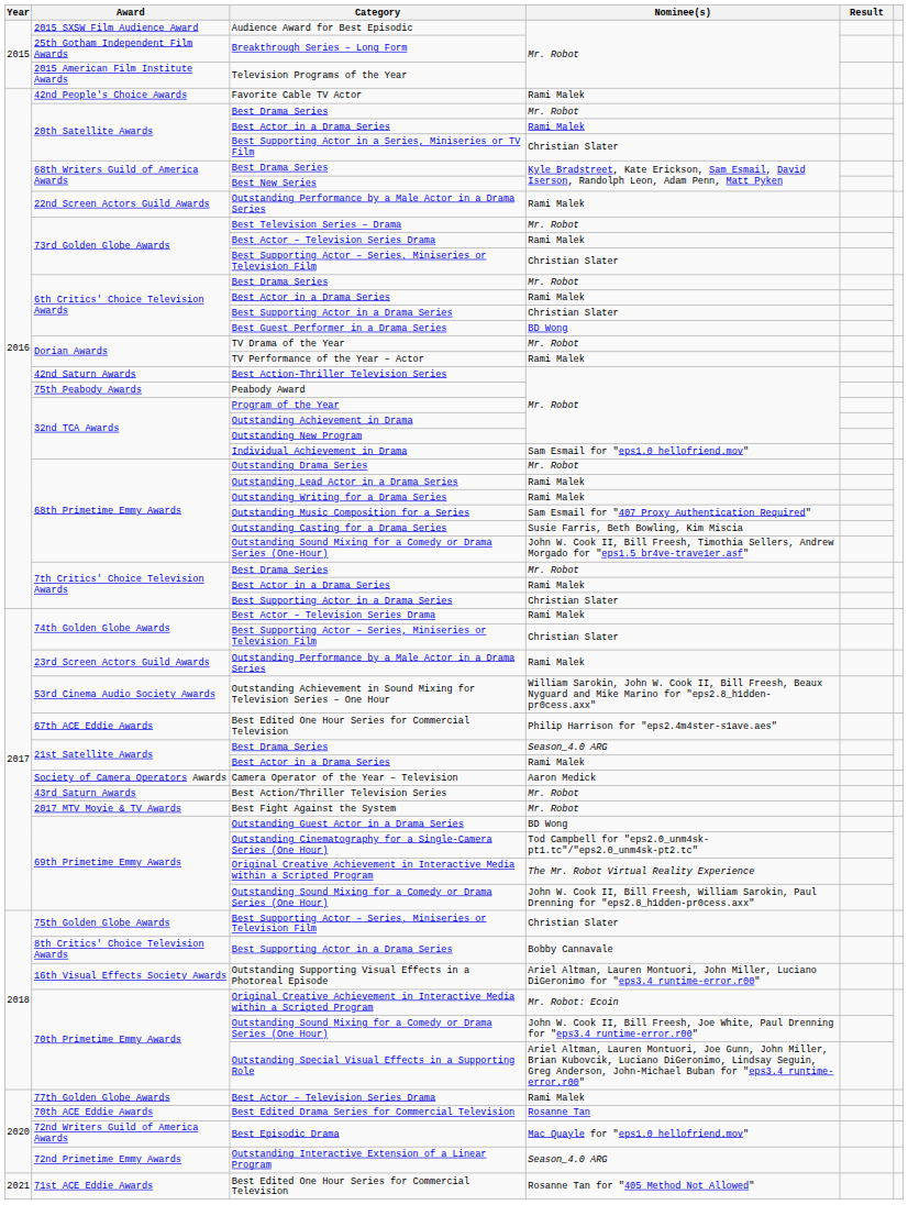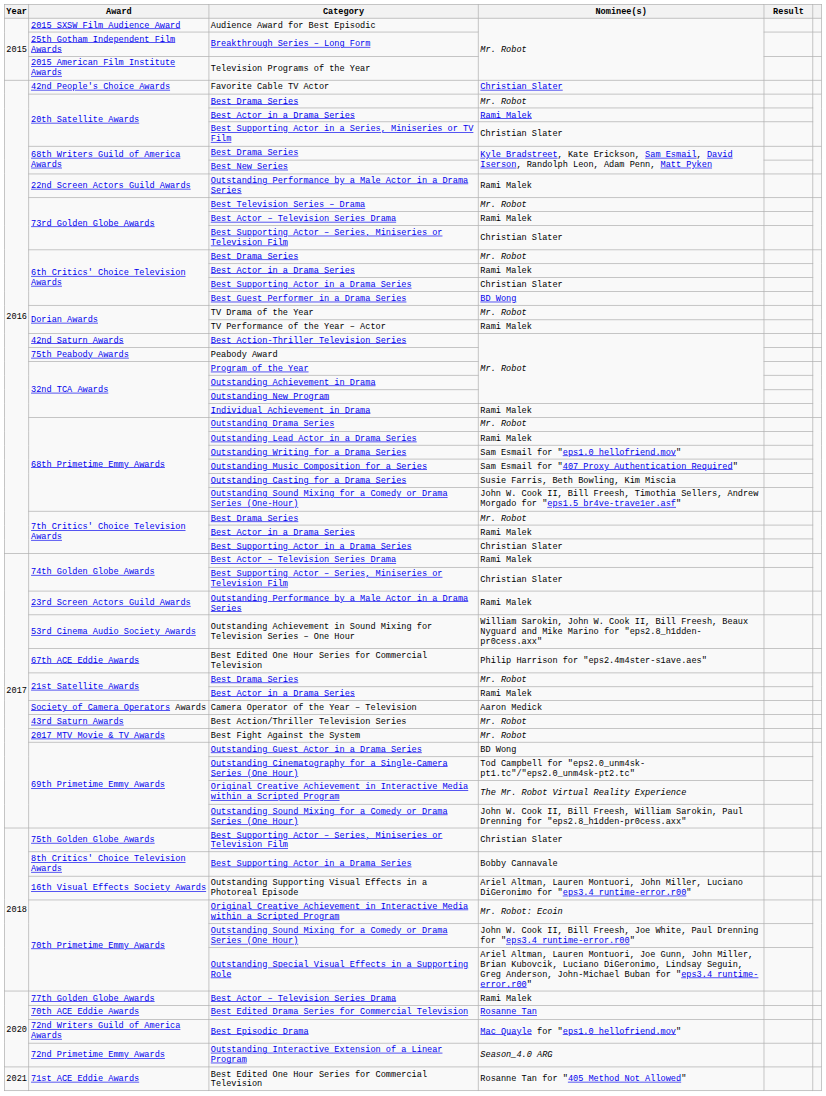 <table class="wikitable sortable" style="width:98%">
 <tr>
 <th scope="col" style="width:3%;">Year</th>
 <th scope="col" style="width:22%;">Award</th>
 <th scope="col" style="width:33%;">Category</th>
 <th>Nominee(s)</th>
 <th scope="col" style="width:6%;">Result</th>
 <th scope="col" class="unsortable" style="width:1%;"></th>
 </tr>
 <tr>
 <td rowspan="3" style="text-align:center;">2015</td>
 <td><a href='#'>2015 SXSW Film Audience Award</a></td>
 <td>Audience Award for Best Episodic</td>
 <td rowspan="3"><em>Mr. Robot</em></td>
 <td></td>
 <td></td>
 </tr>
 <tr>
 <td><a href='#'>25th Gotham Independent Film Awards</a></td>
 <td><a href='#'>Breakthrough Series – Long Form</a></td>
 <td></td>
 <td></td>
 </tr>
 <tr>
 <td><a href='#'>2015 American Film Institute Awards</a></td>
 <td>Television Programs of the Year</td>
 <td></td>
 <td></td>
 </tr>
 <tr>
 <td rowspan="31" style="text-align:center;">2016</td>
 <td><a href='#'>42nd People's Choice Awards</a></td>
 <td>Favorite Cable TV Actor</td>
-<td>Rami Malek</td>
+<td><a href='#'>Christian Slater</a></td>
 <td></td>
 <td></td>
 </tr>
 <tr>
 <td rowspan="3"><a href='#'>20th Satellite Awards</a></td>
 <td><a href='#'>Best Drama Series</a></td>
 <td><em>Mr. Robot</em></td>
 <td></td>
 <td rowspan="3"></td>
 </tr>
 <tr>
 <td><a href='#'>Best Actor in a Drama Series</a></td>
 <td><a href='#'>Rami Malek</a></td>
 <td></td>
 </tr>
 <tr>
 <td><a href='#'>Best Supporting Actor in a Series, Miniseries or TV Film</a></td>
 <td>Christian Slater</td>
 <td></td>
 </tr>
 <tr>
 <td rowspan="2"><a href='#'>68th Writers Guild of America Awards</a></td>
 <td><a href='#'>Best Drama Series</a></td>
 <td rowspan="2"><a href='#'>Kyle Bradstreet</a>, Kate Erickson, <a href='#'>Sam Esmail</a>, <a href='#'>David Iserson</a>, Randolph Leon, Adam Penn, <a href='#'>Matt Pyken</a></td>
 <td></td>
 <td rowspan="2"></td>
 </tr>
 <tr>
 <td><a href='#'>Best New Series</a></td>
 <td></td>
 </tr>
 <tr>
 <td><a href='#'>22nd Screen Actors Guild Awards</a></td>
 <td><a href='#'>Outstanding Performance by a Male Actor in a Drama Series</a></td>
 <td>Rami Malek</td>
 <td></td>
 <td></td>
 </tr>
 <tr>
 <td rowspan="3"><a href='#'>73rd Golden Globe Awards</a></td>
 <td><a href='#'>Best Television Series – Drama</a></td>
 <td><em>Mr. Robot</em></td>
 <td></td>
 <td rowspan="3"></td>
 </tr>
 <tr>
 <td><a href='#'>Best Actor – Television Series Drama</a></td>
 <td>Rami Malek</td>
 <td></td>
 </tr>
 <tr>
 <td><a href='#'>Best Supporting Actor – Series, Miniseries or Television Film</a></td>
 <td>Christian Slater</td>
 <td></td>
 </tr>
 <tr>
 <td rowspan="4"><a href='#'>6th Critics' Choice Television Awards</a></td>
 <td><a href='#'>Best Drama Series</a></td>
 <td><em>Mr. Robot</em></td>
 <td></td>
 <td rowspan="4"></td>
 </tr>
 <tr>
 <td><a href='#'>Best Actor in a Drama Series</a></td>
 <td>Rami Malek</td>
 <td></td>
 </tr>
 <tr>
 <td><a href='#'>Best Supporting Actor in a Drama Series</a></td>
 <td>Christian Slater</td>
 <td></td>
 </tr>
 <tr>
 <td><a href='#'>Best Guest Performer in a Drama Series</a></td>
 <td><a href='#'>BD Wong</a></td>
 <td></td>
 </tr>
 <tr>
 <td rowspan="2"><a href='#'>Dorian Awards</a></td>
 <td>TV Drama of the Year</td>
 <td><em>Mr. Robot</em></td>
 <td></td>
 <td rowspan="2"></td>
 </tr>
 <tr>
 <td>TV Performance of the Year – Actor</td>
 <td>Rami Malek</td>
 <td></td>
 </tr>
 <tr>
 <td><a href='#'>42nd Saturn Awards</a></td>
 <td><a href='#'>Best Action-Thriller Television Series</a></td>
 <td rowspan="5"><em>Mr. Robot</em></td>
 <td></td>
 <td></td>
 </tr>
 <tr>
 <td><a href='#'>75th Peabody Awards</a></td>
 <td>Peabody Award</td>
 <td></td>
 <td></td>
 </tr>
 <tr>
 <td rowspan="4"><a href='#'>32nd TCA Awards</a></td>
 <td><a href='#'>Program of the Year</a></td>
 <td></td>
 <td rowspan="4"></td>
 </tr>
 <tr>
 <td><a href='#'>Outstanding Achievement in Drama</a></td>
 <td></td>
 </tr>
 <tr>
 <td><a href='#'>Outstanding New Program</a></td>
 <td></td>
 </tr>
 <tr>
 <td><a href='#'>Individual Achievement in Drama</a></td>
-<td>Sam Esmail for "<a href='#'>eps1.0 hellofriend.mov</a>"</td>
+<td>Rami Malek</td>
 <td></td>
 </tr>
 <tr>
 <td rowspan="6"><a href='#'>68th Primetime Emmy Awards</a></td>
 <td><a href='#'>Outstanding Drama Series</a></td>
 <td><em>Mr. Robot</em></td>
 <td></td>
 <td rowspan="6"></td>
 </tr>
 <tr>
 <td><a href='#'>Outstanding Lead Actor in a Drama Series</a></td>
 <td>Rami Malek</td>
 <td></td>
 </tr>
 <tr>
 <td><a href='#'>Outstanding Writing for a Drama Series</a></td>
-<td>Rami Malek</td>
+<td>Sam Esmail for "<a href='#'>eps1.0 hellofriend.mov</a>"</td>
 <td></td>
 </tr>
 <tr>
 <td><a href='#'>Outstanding Music Composition for a Series</a></td>
 <td rowspan="1">Sam Esmail for "<a href='#'>407 Proxy Authentication Required</a>"</td>
 <td></td>
 </tr>
 <tr>
 <td><a href='#'>Outstanding Casting for a Drama Series</a></td>
 <td>Susie Farris, Beth Bowling, Kim Miscia</td>
 <td></td>
 </tr>
 <tr>
 <td><a href='#'>Outstanding Sound Mixing for a Comedy or Drama Series (One-Hour)</a></td>
 <td>John W. Cook II, Bill Freesh, Timothia Sellers, Andrew Morgado for "<a href='#'>eps1.5 br4ve-trave1er.asf</a>"</td>
 <td></td>
 </tr>
 <tr>
 <td rowspan="3"><a href='#'>7th Critics' Choice Television Awards</a></td>
 <td><a href='#'>Best Drama Series</a></td>
 <td><em>Mr. Robot</em></td>
 <td></td>
 <td rowspan="3"></td>
 </tr>
 <tr>
 <td><a href='#'>Best Actor in a Drama Series</a></td>
 <td>Rami Malek</td>
 <td></td>
 </tr>
 <tr>
 <td><a href='#'>Best Supporting Actor in a Drama Series</a></td>
 <td>Christian Slater</td>
 <td></td>
 </tr>
 <tr>
 <td rowspan="14" style="text-align:center;">2017</td>
 <td rowspan="2"><a href='#'>74th Golden Globe Awards</a></td>
 <td><a href='#'>Best Actor – Television Series Drama</a></td>
 <td>Rami Malek</td>
 <td></td>
 <td rowspan="2"></td>
 </tr>
 <tr>
 <td><a href='#'>Best Supporting Actor – Series, Miniseries or Television Film</a></td>
 <td>Christian Slater</td>
 <td></td>
 </tr>
 <tr>
 <td><a href='#'>23rd Screen Actors Guild Awards</a></td>
 <td><a href='#'>Outstanding Performance by a Male Actor in a Drama Series</a></td>
 <td>Rami Malek</td>
 <td></td>
 <td></td>
 </tr>
 <tr>
 <td><a href='#'>53rd Cinema Audio Society Awards</a></td>
 <td>Outstanding Achievement in Sound Mixing for Television Series – One Hour</td>
 <td>William Sarokin, John W. Cook II, Bill Freesh, Beaux Nyguard and Mike Marino for "eps2.8_h1dden-pr0cess.axx"</td>
 <td></td>
 <td></td>
 </tr>
 <tr>
 <td><a href='#'>67th ACE Eddie Awards</a></td>
 <td>Best Edited One Hour Series for Commercial Television</td>
 <td>Philip Harrison for "eps2.4m4ster-s1ave.aes"</td>
 <td></td>
 <td></td>
 </tr>
 <tr>
 <td rowspan="2"><a href='#'>21st Satellite Awards</a></td>
 <td><a href='#'>Best Drama Series</a></td>
-<td rowspan="1"><em>Season_4.0 ARG</em></td>
+<td><em>Mr. Robot</em></td>
 <td></td>
 <td rowspan="2"><br></td>
 </tr>
 <tr>
 <td><a href='#'>Best Actor in a Drama Series</a></td>
 <td>Rami Malek</td>
 <td></td>
 </tr>
 <tr>
 <td><a href='#'>Society of Camera Operators</a> Awards</td>
 <td>Camera Operator of the Year – Television</td>
 <td>Aaron Medick</td>
 <td></td>
 <td></td>
 </tr>
 <tr>
 <td><a href='#'>43rd Saturn Awards</a></td>
 <td>Best Action/Thriller Television Series</td>
 <td><em>Mr. Robot</em></td>
 <td></td>
 <td></td>
 </tr>
 <tr>
 <td><a href='#'>2017 MTV Movie & TV Awards</a></td>
 <td>Best Fight Against the System</td>
 <td><em>Mr. Robot</em></td>
 <td></td>
 <td></td>
 </tr>
 <tr>
 <td rowspan="4"><a href='#'>69th Primetime Emmy Awards</a></td>
 <td><a href='#'>Outstanding Guest Actor in a Drama Series</a></td>
 <td>BD Wong</td>
 <td></td>
 <td rowspan="4"></td>
 </tr>
 <tr>
 <td><a href='#'>Outstanding Cinematography for a Single-Camera Series (One Hour)</a></td>
 <td>Tod Campbell for "eps2.0_unm4sk-pt1.tc"/"eps2.0_unm4sk-pt2.tc"</td>
 <td></td>
 </tr>
 <tr>
 <td><a href='#'>Original Creative Achievement in Interactive Media within a Scripted Program</a></td>
 <td><em>The Mr. Robot Virtual Reality Experience</em></td>
 <td></td>
 </tr>
 <tr>
 <td><a href='#'>Outstanding Sound Mixing for a Comedy or Drama Series (One Hour)</a></td>
 <td>John W. Cook II, Bill Freesh, William Sarokin, Paul Drenning for "eps2.8_h1dden-pr0cess.axx"</td>
 <td></td>
 </tr>
 <tr>
 <td rowspan="6" style="text-align:center;">2018</td>
 <td><a href='#'>75th Golden Globe Awards</a></td>
 <td><a href='#'>Best Supporting Actor – Series, Miniseries or Television Film</a></td>
 <td>Christian Slater</td>
 <td></td>
 <td></td>
 </tr>
 <tr>
 <td><a href='#'>8th Critics' Choice Television Awards</a></td>
 <td><a href='#'>Best Supporting Actor in a Drama Series</a></td>
 <td>Bobby Cannavale</td>
 <td></td>
 <td></td>
 </tr>
 <tr>
 <td><a href='#'>16th Visual Effects Society Awards</a></td>
 <td>Outstanding Supporting Visual Effects in a Photoreal Episode</td>
 <td>Ariel Altman, Lauren Montuori, John Miller, Luciano DiGeronimo for "<a href='#'>eps3.4 runtime-error.r00</a>"</td>
 <td></td>
 <td></td>
 </tr>
 <tr>
 <td rowspan="3"><a href='#'>70th Primetime Emmy Awards</a></td>
 <td><a href='#'>Original Creative Achievement in Interactive Media within a Scripted Program</a></td>
 <td><em>Mr. Robot: Ecoin</em></td>
 <td></td>
 <td rowspan="3"></td>
 </tr>
 <tr>
 <td><a href='#'>Outstanding Sound Mixing for a Comedy or Drama Series (One Hour)</a></td>
 <td>John W. Cook II, Bill Freesh, Joe White, Paul Drenning for "<a href='#'>eps3.4 runtime-error.r00</a>"</td>
 <td></td>
 </tr>
 <tr>
 <td><a href='#'>Outstanding Special Visual Effects in a Supporting Role</a></td>
 <td>Ariel Altman, Lauren Montuori, Joe Gunn, John Miller, Brian Kubovcik, Luciano DiGeronimo, Lindsay Seguin, Greg Anderson, John-Michael Buban for "<a href='#'>eps3.4 runtime-error.r00</a>"</td>
 <td></td>
 </tr>
 <tr>
 <td rowspan="4" style="text-align:center;">2020</td>
 <td><a href='#'>77th Golden Globe Awards</a></td>
 <td><a href='#'>Best Actor – Television Series Drama</a></td>
 <td>Rami Malek</td>
 <td></td>
 <td></td>
 </tr>
 <tr>
 <td><a href='#'>70th ACE Eddie Awards</a></td>
 <td><a href='#'>Best Edited Drama Series for Commercial Television</a></td>
 <td><a href='#'>Rosanne Tan</a></td>
 <td></td>
 <td></td>
 </tr>
 <tr>
 <td rowspan="1"><a href='#'>72nd Writers Guild of America Awards</a></td>
 <td><a href='#'>Best Episodic Drama</a></td>
 <td><a href='#'>Mac Quayle</a> for "<a href='#'>eps1.0 hellofriend.mov</a>"</td>
 <td></td>
 <td rowspan="1"></td>
 </tr>
 <tr>
 <td rowspan="1"><a href='#'>72nd Primetime Emmy Awards</a></td>
 <td rowspan="1"><a href='#'>Outstanding Interactive Extension of a Linear Program</a></td>
 <td rowspan="1"><em>Season_4.0 ARG</em></td>
 <td></td>
 <td rowspan="1"></td>
 </tr>
 <tr>
 <td rowspan="1" style="text-align:center;">2021</td>
 <td rowspan="1"><a href='#'>71st ACE Eddie Awards</a></td>
 <td rowspan="1">Best Edited One Hour Series for Commercial Television</td>
 <td rowspan="1">Rosanne Tan for "<a href='#'>405 Method Not Allowed</a>"</td>
 <td></td>
 <td rowspan="1"></td>
 </tr>
 </table>
